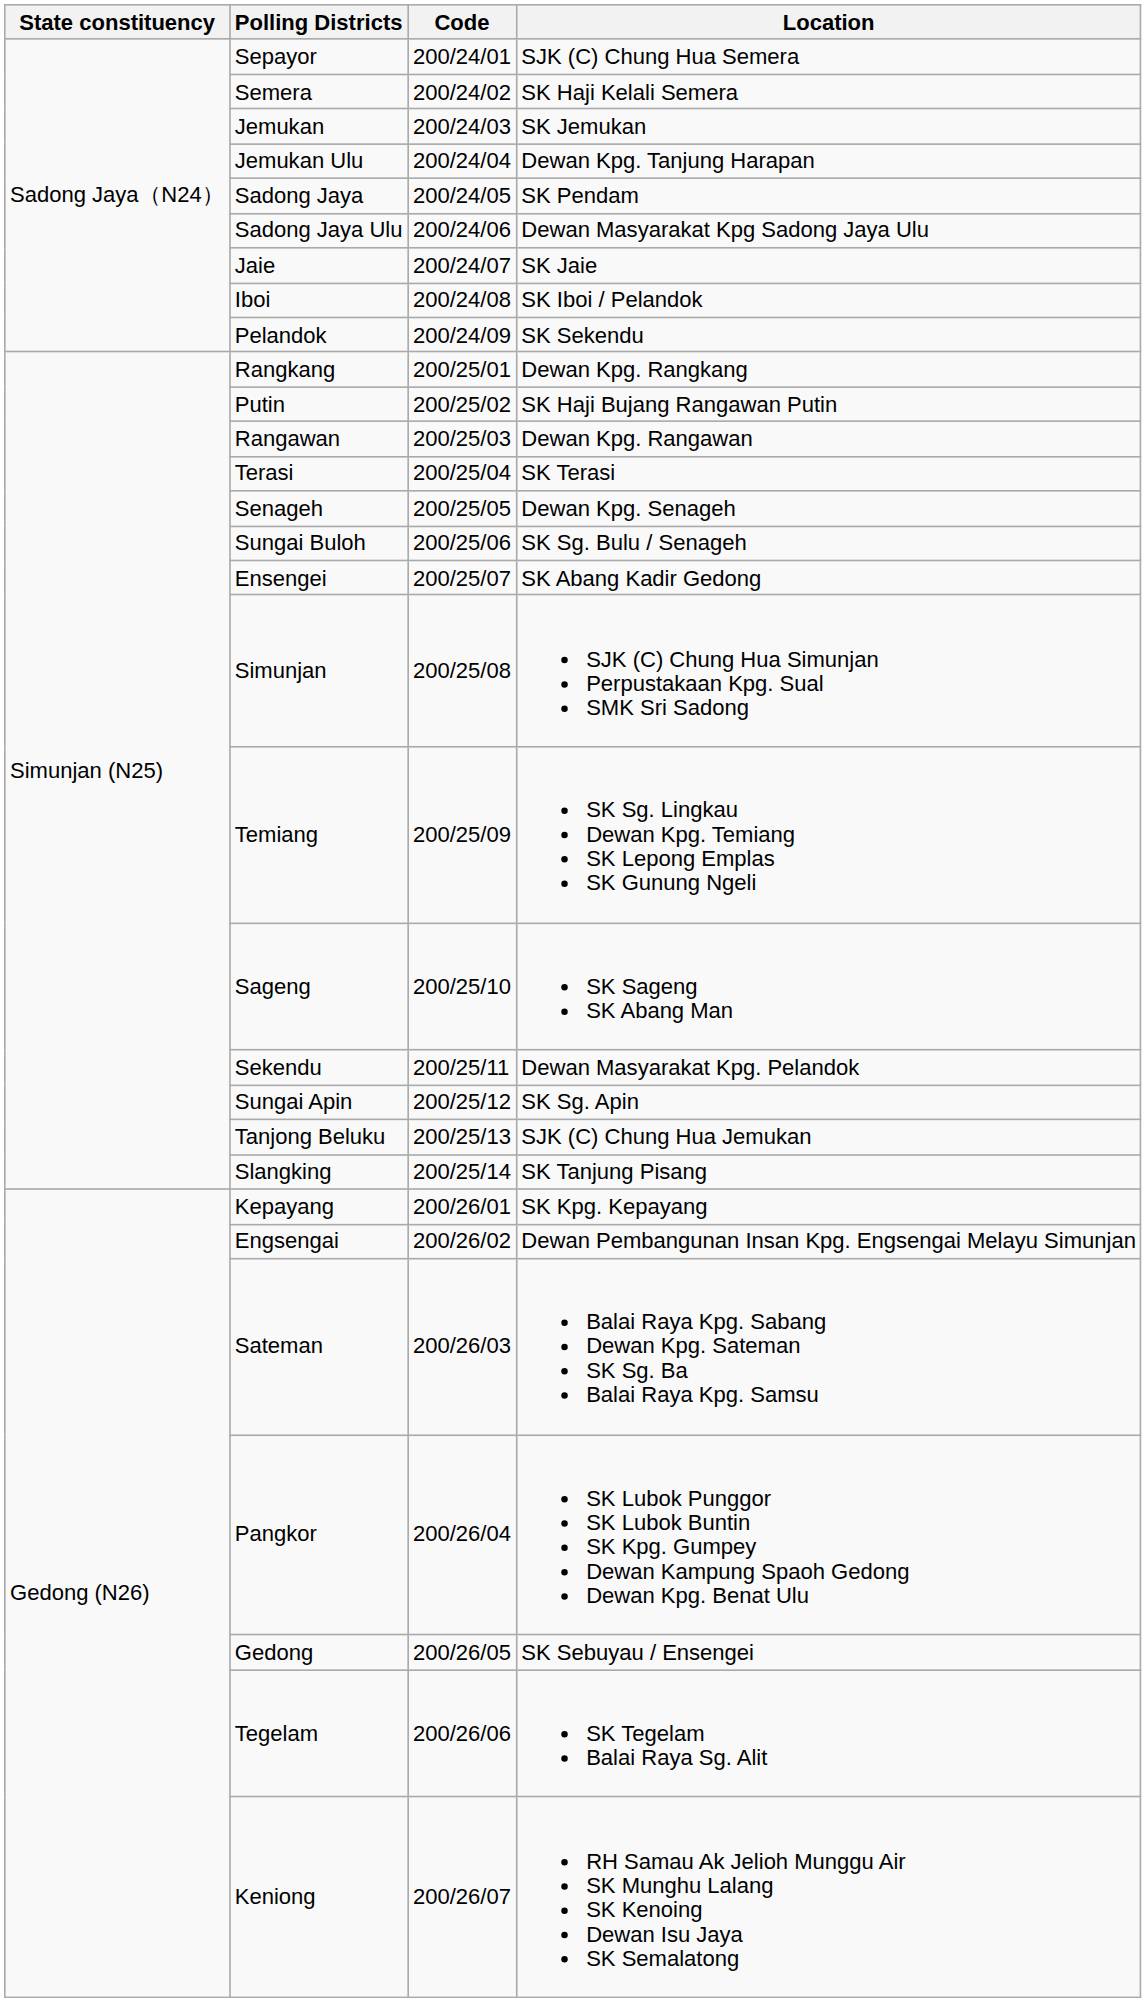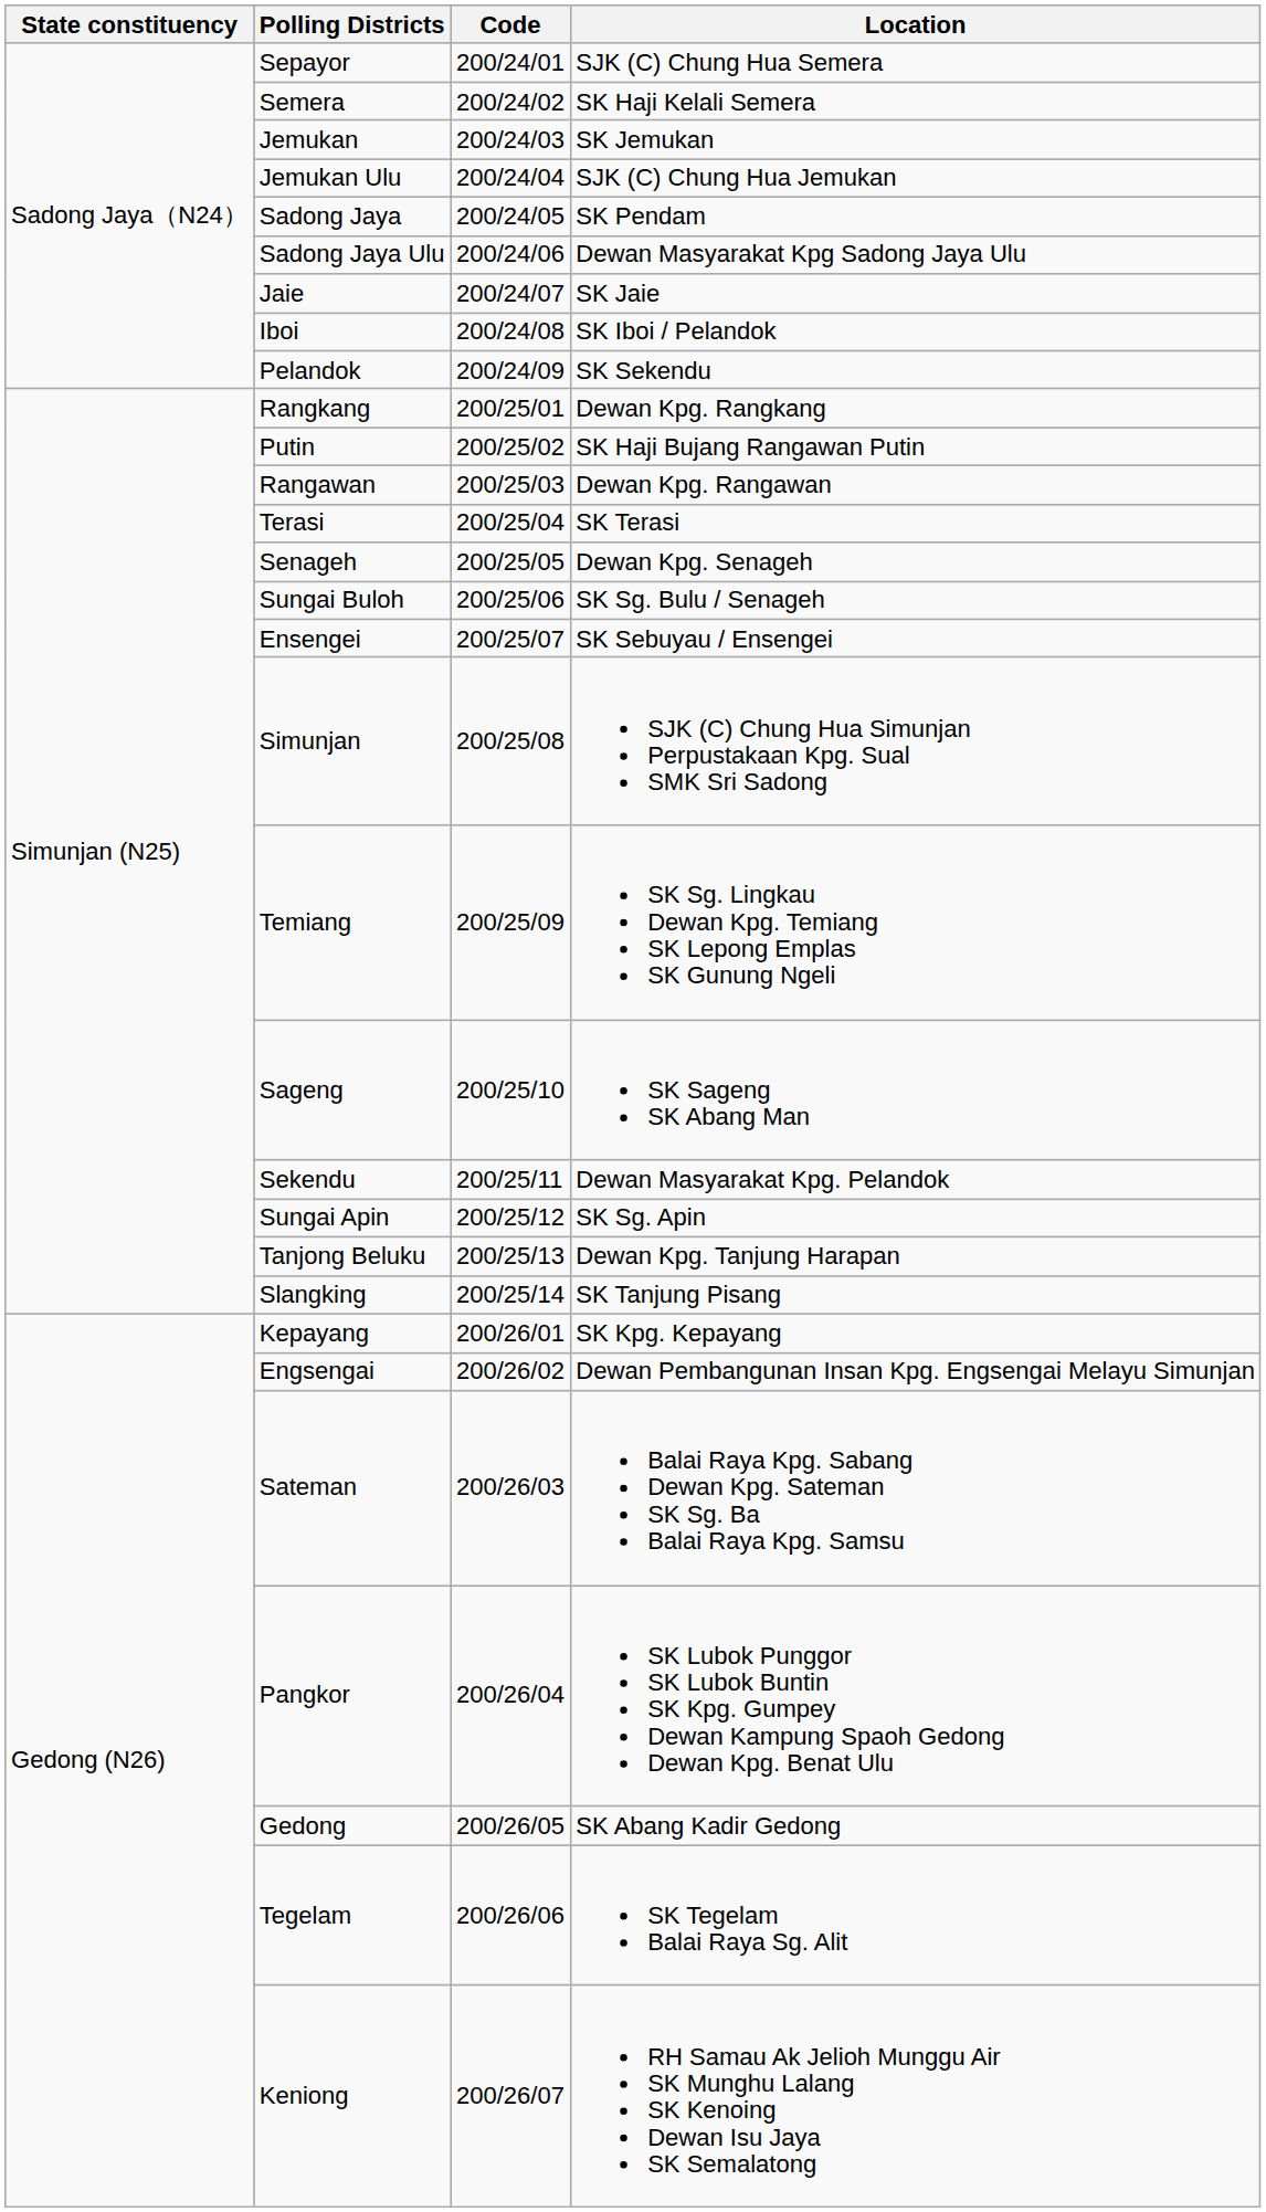 <table class="wikitable sortable mw-collapsible" style="white-space:nowrap;font-size:85%">
 <tr>
 <th>State constituency</th>
 <th>Polling Districts</th>
 <th>Code</th>
 <th>Location</th>
 </tr>
 <tr>
 <td rowspan="9">Sadong Jaya（N24）</td>
 <td>Sepayor</td>
 <td>200/24/01</td>
 <td>SJK (C) Chung Hua Semera</td>
 </tr>
 <tr>
 <td>Semera</td>
 <td>200/24/02</td>
 <td>SK Haji Kelali Semera</td>
 </tr>
 <tr>
 <td>Jemukan</td>
 <td>200/24/03</td>
 <td>SK Jemukan</td>
 </tr>
 <tr>
 <td>Jemukan Ulu</td>
 <td>200/24/04</td>
-<td>Dewan Kpg. Tanjung Harapan</td>
+<td>SJK (C) Chung Hua Jemukan</td>
 </tr>
 <tr>
 <td>Sadong Jaya</td>
 <td>200/24/05</td>
 <td>SK Pendam</td>
 </tr>
 <tr>
 <td>Sadong Jaya Ulu</td>
 <td>200/24/06</td>
 <td>Dewan Masyarakat Kpg Sadong Jaya Ulu</td>
 </tr>
 <tr>
 <td>Jaie</td>
 <td>200/24/07</td>
 <td>SK Jaie</td>
 </tr>
 <tr>
 <td>Iboi</td>
 <td>200/24/08</td>
 <td>SK Iboi / Pelandok</td>
 </tr>
 <tr>
 <td>Pelandok</td>
 <td>200/24/09</td>
 <td>SK Sekendu</td>
 </tr>
 <tr>
 <td rowspan="14">Simunjan (N25)</td>
 <td>Rangkang</td>
 <td>200/25/01</td>
 <td>Dewan Kpg. Rangkang</td>
 </tr>
 <tr>
 <td>Putin</td>
 <td>200/25/02</td>
 <td>SK Haji Bujang Rangawan Putin</td>
 </tr>
 <tr>
 <td>Rangawan</td>
 <td>200/25/03</td>
 <td>Dewan Kpg. Rangawan</td>
 </tr>
 <tr>
 <td>Terasi</td>
 <td>200/25/04</td>
 <td>SK Terasi</td>
 </tr>
 <tr>
 <td>Senageh</td>
 <td>200/25/05</td>
 <td>Dewan Kpg. Senageh</td>
 </tr>
 <tr>
 <td>Sungai Buloh</td>
 <td>200/25/06</td>
 <td>SK Sg. Bulu / Senageh</td>
 </tr>
 <tr>
 <td>Ensengei</td>
 <td>200/25/07</td>
-<td>SK Abang Kadir Gedong</td>
+<td>SK Sebuyau / Ensengei</td>
 </tr>
 <tr>
 <td>Simunjan</td>
 <td>200/25/08</td>
 <td><br><ul><li>SJK (C) Chung Hua Simunjan</li><li>Perpustakaan Kpg. Sual</li><li>SMK Sri Sadong</li></ul></td>
 </tr>
 <tr>
 <td>Temiang</td>
 <td>200/25/09</td>
 <td><br><ul><li>SK Sg. Lingkau</li><li>Dewan Kpg. Temiang</li><li>SK Lepong Emplas</li><li>SK Gunung Ngeli</li></ul></td>
 </tr>
 <tr>
 <td>Sageng</td>
 <td>200/25/10</td>
 <td><br><ul><li>SK Sageng</li><li>SK Abang Man</li></ul></td>
 </tr>
 <tr>
 <td>Sekendu</td>
 <td>200/25/11</td>
 <td>Dewan Masyarakat Kpg. Pelandok</td>
 </tr>
 <tr>
 <td>Sungai Apin</td>
 <td>200/25/12</td>
 <td>SK Sg. Apin</td>
 </tr>
 <tr>
 <td>Tanjong Beluku</td>
 <td>200/25/13</td>
-<td>SJK (C) Chung Hua Jemukan</td>
+<td>Dewan Kpg. Tanjung Harapan</td>
 </tr>
 <tr>
 <td>Slangking</td>
 <td>200/25/14</td>
 <td>SK Tanjung Pisang</td>
 </tr>
 <tr>
 <td rowspan="7">Gedong (N26)</td>
 <td>Kepayang</td>
 <td>200/26/01</td>
 <td>SK Kpg. Kepayang</td>
 </tr>
 <tr>
 <td>Engsengai</td>
 <td>200/26/02</td>
 <td>Dewan Pembangunan Insan Kpg. Engsengai Melayu Simunjan</td>
 </tr>
 <tr>
 <td>Sateman</td>
 <td>200/26/03</td>
 <td><br><ul><li>Balai Raya Kpg. Sabang</li><li>Dewan Kpg. Sateman</li><li>SK Sg. Ba</li><li>Balai Raya Kpg. Samsu</li></ul></td>
 </tr>
 <tr>
 <td>Pangkor</td>
 <td>200/26/04</td>
 <td><br><ul><li>SK Lubok Punggor</li><li>SK Lubok Buntin</li><li>SK Kpg. Gumpey</li><li>Dewan Kampung Spaoh Gedong</li><li>Dewan Kpg. Benat Ulu</li></ul></td>
 </tr>
 <tr>
 <td>Gedong</td>
 <td>200/26/05</td>
-<td>SK Sebuyau / Ensengei</td>
+<td>SK Abang Kadir Gedong</td>
 </tr>
 <tr>
 <td>Tegelam</td>
 <td>200/26/06</td>
 <td><br><ul><li>SK Tegelam</li><li>Balai Raya Sg. Alit</li></ul></td>
 </tr>
 <tr>
 <td>Keniong</td>
 <td>200/26/07</td>
 <td><br><ul><li>RH Samau Ak Jelioh Munggu Air</li><li>SK Munghu Lalang</li><li>SK Kenoing</li><li>Dewan Isu Jaya</li><li>SK Semalatong</li></ul></td>
 </tr>
 </table>
